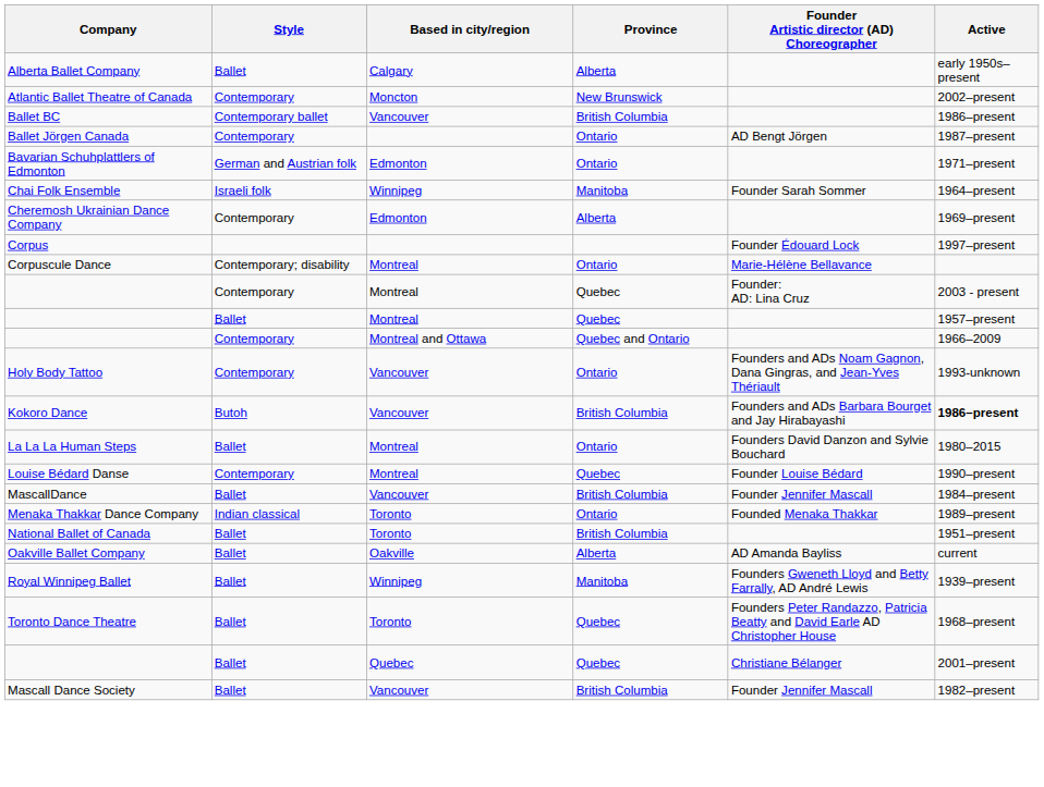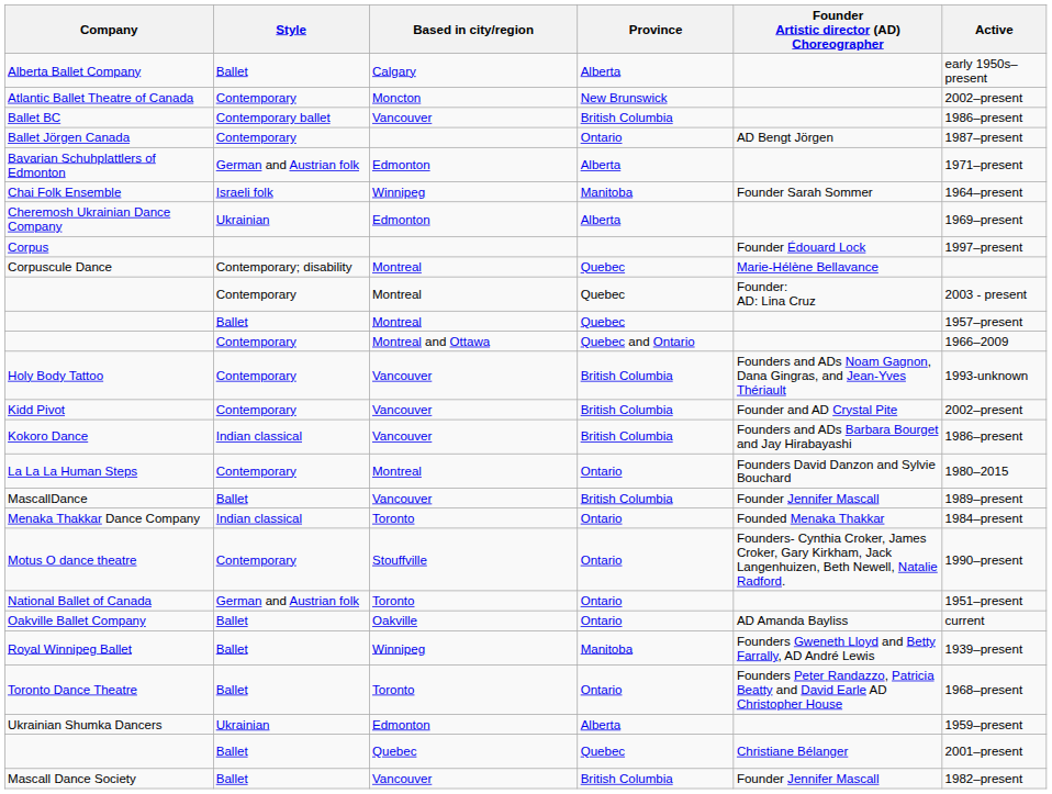 <table class="wikitable sortable" style="font-size:95%;">
 <tr>
 <th width="20%" scope="col">Company</th>
 <th width="15%" scope="col"><a href='#'>Style</a></th>
 <th width="20%" scope="col">Based in city/region</th>
 <th width="15%" scope="col">Province</th>
 <th width="20%" scope="col">Founder<br><a href='#'>Artistic director</a> (AD)<br><a href='#'>Choreographer</a></th>
 <th width="10%" scope="col">Active</th>
 </tr>
 <tr>
 <td><a href='#'>Alberta Ballet Company</a></td>
 <td><a href='#'>Ballet</a></td>
 <td><a href='#'>Calgary</a></td>
 <td><a href='#'>Alberta</a></td>
 <td></td>
 <td>early 1950s–present</td>
 </tr>
 <tr>
 <td><a href='#'>Atlantic Ballet Theatre of Canada</a></td>
 <td><a href='#'>Contemporary</a></td>
 <td><a href='#'>Moncton</a></td>
 <td><a href='#'>New Brunswick</a></td>
 <td></td>
 <td>2002–present</td>
 </tr>
 <tr>
 <td><a href='#'>Ballet BC</a></td>
 <td><a href='#'>Contemporary ballet</a></td>
 <td><a href='#'>Vancouver</a></td>
 <td><a href='#'>British Columbia</a></td>
 <td></td>
 <td>1986–present</td>
 </tr>
 <tr>
 <td><a href='#'>Ballet Jörgen Canada</a></td>
 <td><a href='#'>Contemporary</a></td>
 <td></td>
 <td><a href='#'>Ontario</a></td>
 <td>AD Bengt Jörgen</td>
 <td>1987–present</td>
 </tr>
 <tr>
 <td><a href='#'>Bavarian Schuhplattlers of Edmonton</a></td>
 <td><a href='#'>German</a> and <a href='#'>Austrian folk</a></td>
 <td><a href='#'>Edmonton</a></td>
-<td><a href='#'>Ontario</a></td>
+<td><a href='#'>Alberta</a></td>
 <td></td>
 <td>1971–present</td>
 </tr>
 <tr>
 <td><a href='#'>Chai Folk Ensemble</a></td>
 <td><a href='#'>Israeli folk</a></td>
 <td><a href='#'>Winnipeg</a></td>
 <td><a href='#'>Manitoba</a></td>
 <td>Founder Sarah Sommer</td>
 <td>1964–present</td>
 </tr>
 <tr>
 <td><a href='#'>Cheremosh Ukrainian Dance Company</a></td>
-<td>Contemporary</td>
+<td><a href='#'>Ukrainian</a></td>
 <td><a href='#'>Edmonton</a></td>
 <td><a href='#'>Alberta</a></td>
 <td></td>
 <td>1969–present</td>
 </tr>
 <tr>
 <td><a href='#'>Corpus</a></td>
 <td></td>
 <td></td>
 <td></td>
 <td>Founder <a href='#'>Édouard Lock</a></td>
 <td>1997–present</td>
 </tr>
 <tr>
 <td>Corpuscule Dance</td>
 <td>Contemporary; disability</td>
 <td><a href='#'>Montreal</a></td>
-<td><a href='#'>Ontario</a></td>
+<td><a href='#'>Quebec</a></td>
 <td><a href='#'>Marie-Hélène Bellavance</a></td>
 <td></td>
 </tr>
 <tr>
 <td></td>
 <td>Contemporary</td>
 <td>Montreal</td>
 <td>Quebec</td>
 <td>Founder: <br>AD: Lina Cruz</td>
 <td>2003 - present</td>
 </tr>
 <tr>
 <td></td>
 <td><a href='#'>Ballet</a></td>
 <td><a href='#'>Montreal</a></td>
 <td><a href='#'>Quebec</a></td>
 <td></td>
 <td>1957–present</td>
 </tr>
 <tr>
 <td></td>
 <td><a href='#'>Contemporary</a></td>
 <td><a href='#'>Montreal</a> and <a href='#'>Ottawa</a></td>
 <td><a href='#'>Quebec</a> and <a href='#'>Ontario</a></td>
 <td></td>
 <td>1966–2009</td>
 </tr>
 <tr>
 <td><a href='#'>Holy Body Tattoo</a></td>
 <td><a href='#'>Contemporary</a></td>
 <td><a href='#'>Vancouver</a></td>
-<td><a href='#'>Ontario</a></td>
+<td><a href='#'>British Columbia</a></td>
 <td>Founders and ADs <a href='#'>Noam Gagnon</a>, Dana Gingras, and <a href='#'>Jean-Yves Thériault</a></td>
 <td>1993-unknown</td>
 </tr>
 <tr>
+<td><a href='#'>Kidd Pivot</a></td>
+<td><a href='#'>Contemporary</a></td>
+<td><a href='#'>Vancouver</a></td>
+<td><a href='#'>British Columbia</a></td>
+<td>Founder and AD <a href='#'>Crystal Pite</a></td>
+<td>2002–present</td>
+</tr>
+<tr>
 <td><a href='#'>Kokoro Dance</a></td>
-<td><a href='#'>Butoh</a></td>
+<td><a href='#'>Indian classical</a></td>
 <td><a href='#'>Vancouver</a></td>
 <td><a href='#'>British Columbia</a></td>
 <td>Founders and ADs <a href='#'>Barbara Bourget</a> and Jay Hirabayashi</td>
-<td><strong>1986–present</strong></td>
+<td>1986–present</td>
 </tr>
 <tr>
 <td><a href='#'>La La La Human Steps</a></td>
-<td><a href='#'>Ballet</a></td>
+<td><a href='#'>Contemporary</a></td>
 <td><a href='#'>Montreal</a></td>
 <td><a href='#'>Ontario</a></td>
 <td>Founders David Danzon and Sylvie Bouchard</td>
 <td>1980–2015</td>
-</tr>
-<tr>
-<td><a href='#'>Louise Bédard</a> Danse</td>
-<td><a href='#'>Contemporary</a></td>
-<td><a href='#'>Montreal</a></td>
-<td><a href='#'>Quebec</a></td>
-<td>Founder <a href='#'>Louise Bédard</a></td>
-<td>1990–present</td>
 </tr>
 <tr>
 <td>MascallDance</td>
 <td><a href='#'>Ballet</a></td>
 <td><a href='#'>Vancouver</a></td>
 <td><a href='#'>British Columbia</a></td>
 <td>Founder <a href='#'>Jennifer Mascall</a></td>
-<td>1984–present</td>
+<td>1989–present</td>
 </tr>
 <tr>
 <td><a href='#'>Menaka Thakkar</a> Dance Company</td>
 <td><a href='#'>Indian classical</a></td>
 <td><a href='#'>Toronto</a></td>
 <td><a href='#'>Ontario</a></td>
 <td>Founded <a href='#'>Menaka Thakkar</a></td>
-<td>1989–present</td>
+<td>1984–present</td>
+</tr>
+<tr>
+<td><a href='#'>Motus O dance theatre</a></td>
+<td><a href='#'>Contemporary</a></td>
+<td><a href='#'>Stouffville</a></td>
+<td><a href='#'>Ontario</a></td>
+<td>Founders- Cynthia Croker, James Croker, Gary Kirkham, Jack Langenhuizen, Beth Newell, <a href='#'>Natalie Radford</a>.</td>
+<td>1990–present</td>
 </tr>
 <tr>
 <td><a href='#'>National Ballet of Canada</a></td>
-<td><a href='#'>Ballet</a></td>
+<td><a href='#'>German</a> and <a href='#'>Austrian folk</a></td>
 <td><a href='#'>Toronto</a></td>
-<td><a href='#'>British Columbia</a></td>
+<td><a href='#'>Ontario</a></td>
 <td></td>
 <td>1951–present</td>
 </tr>
 <tr>
 <td><a href='#'>Oakville Ballet Company</a></td>
 <td><a href='#'>Ballet</a></td>
 <td><a href='#'>Oakville</a></td>
-<td><a href='#'>Alberta</a></td>
+<td><a href='#'>Ontario</a></td>
 <td>AD Amanda Bayliss</td>
 <td>current</td>
 </tr>
 <tr>
 <td><a href='#'>Royal Winnipeg Ballet</a></td>
 <td><a href='#'>Ballet</a></td>
 <td><a href='#'>Winnipeg</a></td>
 <td><a href='#'>Manitoba</a></td>
 <td>Founders <a href='#'>Gweneth Lloyd</a> and <a href='#'>Betty Farrally</a>, AD André Lewis</td>
 <td>1939–present</td>
 </tr>
 <tr>
 <td><a href='#'>Toronto Dance Theatre</a></td>
 <td><a href='#'>Ballet</a></td>
 <td><a href='#'>Toronto</a></td>
-<td><a href='#'>Quebec</a></td>
+<td><a href='#'>Ontario</a></td>
 <td>Founders <a href='#'>Peter Randazzo</a>, <a href='#'>Patricia Beatty</a> and <a href='#'>David Earle</a> AD <a href='#'>Christopher House</a></td>
 <td>1968–present</td>
+</tr>
+<tr>
+<td>Ukrainian Shumka Dancers</td>
+<td><a href='#'>Ukrainian</a></td>
+<td><a href='#'>Edmonton</a></td>
+<td><a href='#'>Alberta</a></td>
+<td></td>
+<td>1959–present</td>
 </tr>
 <tr>
 <td><br><br></td>
 <td><a href='#'>Ballet</a></td>
 <td><a href='#'>Quebec</a></td>
 <td><a href='#'>Quebec</a></td>
 <td><a href='#'>Christiane Bélanger</a></td>
 <td>2001–present</td>
 </tr>
 <tr>
 <td>Mascall Dance Society</td>
 <td><a href='#'>Ballet</a></td>
 <td><a href='#'>Vancouver</a></td>
 <td><a href='#'>British Columbia</a></td>
 <td>Founder <a href='#'>Jennifer Mascall</a></td>
 <td>1982–present</td>
 </tr>
 </table>
